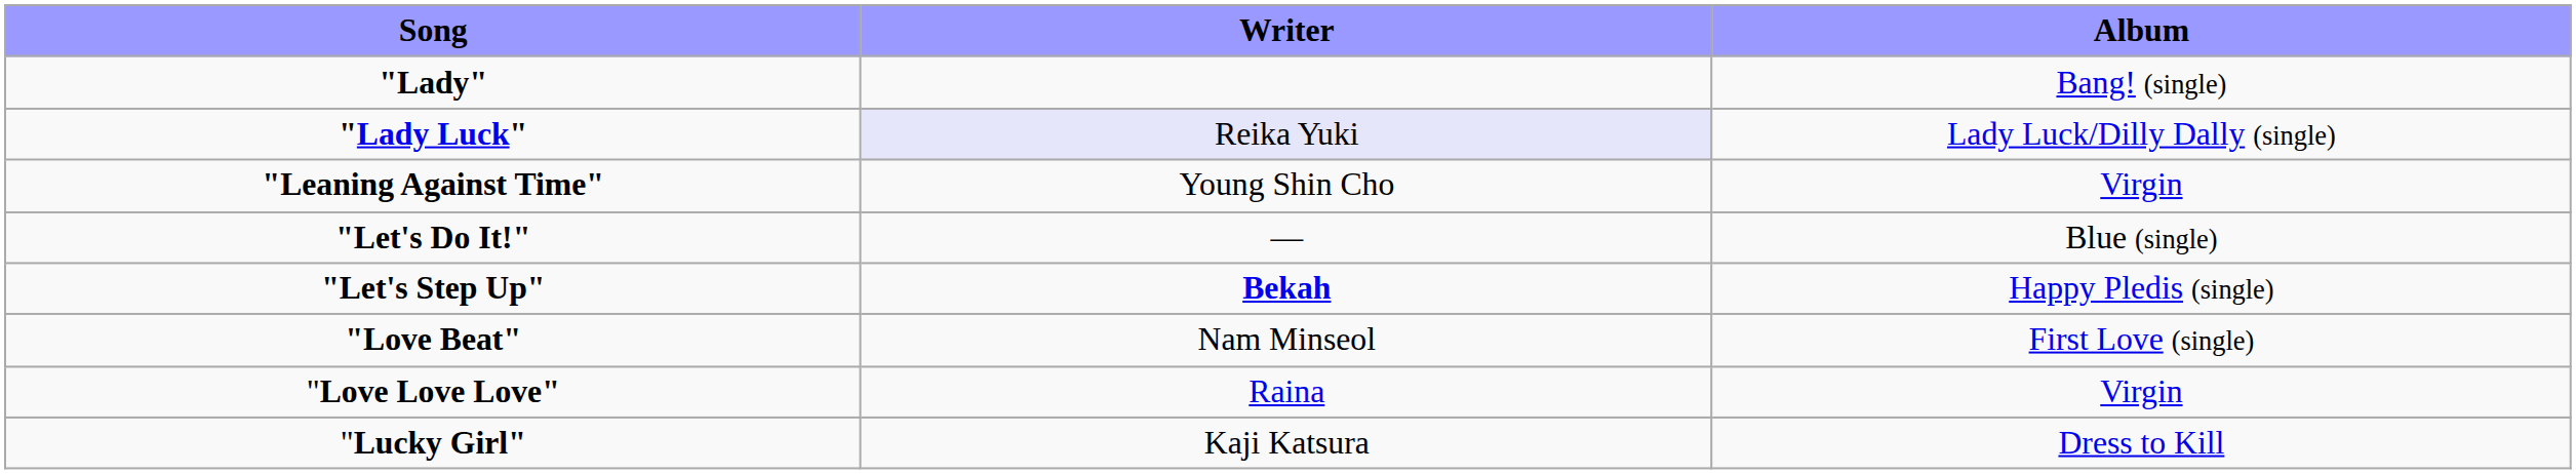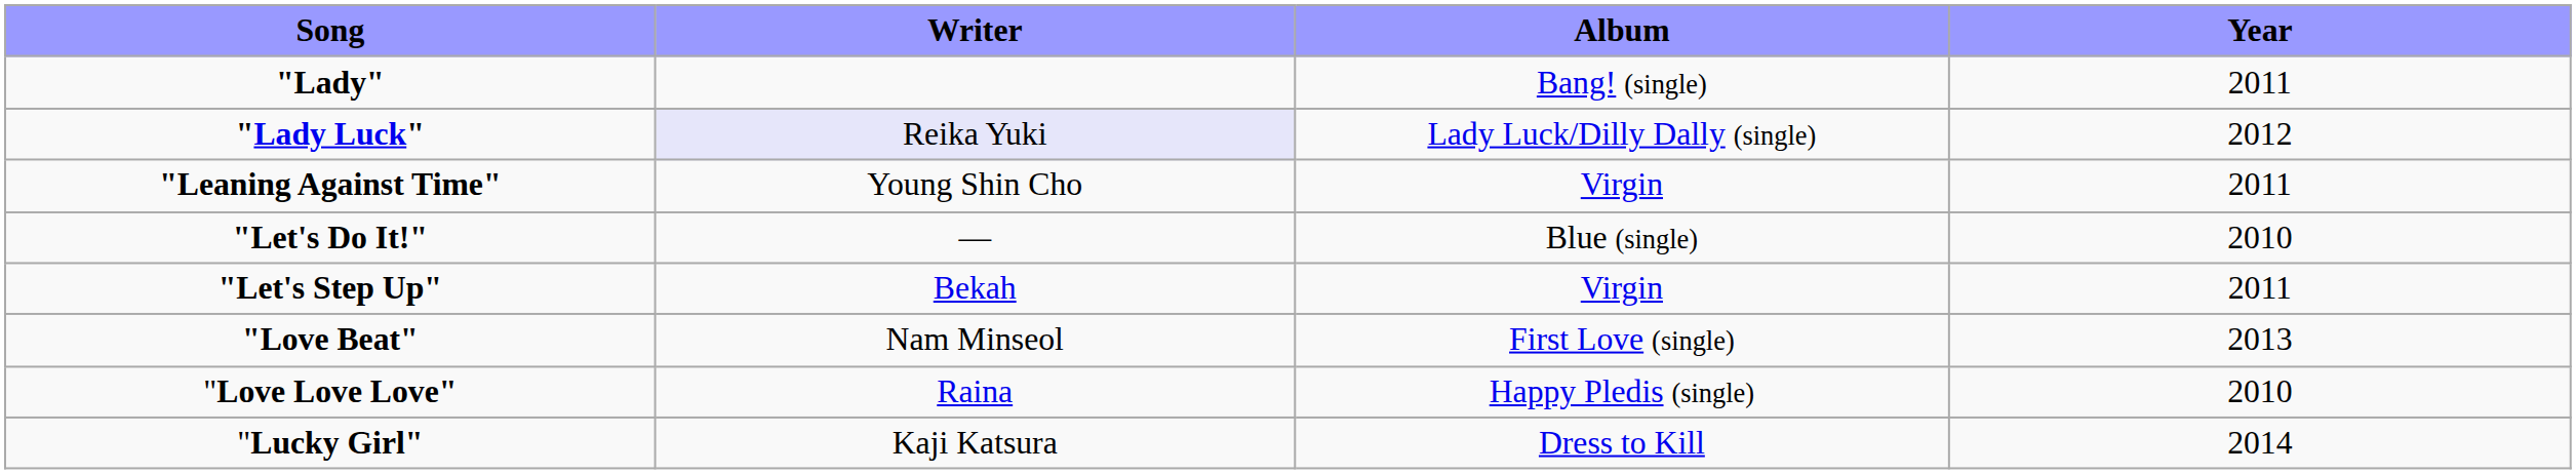 <table class="wikitable" style="margin:0.5em auto; clear:both; text-align:center; width:100%">
 <tr>
 <th width="500" style="background: #99F;">Song</th>
 <th width="500" style="background: #99F;">Writer</th>
 <th width="500" style="background: #99F;">Album</th>
+<th width="500" style="background: #99F;">Year</th>
 </tr>
 <tr>
 <td><strong>"Lady"</strong></td>
 <td></td>
 <td><a href='#'>Bang!</a> <small>(single)</small></td>
+<td>2011</td>
 </tr>
 <tr>
 <td><strong>"<a href='#'>Lady Luck</a>"</strong></td>
 <td style="background: lavender;">Reika Yuki</td>
 <td><a href='#'>Lady Luck/Dilly Dally</a> <small>(single)</small></td>
+<td>2012</td>
 </tr>
 <tr>
 <td><strong>"Leaning Against Time"</strong></td>
 <td>Young Shin Cho</td>
 <td><a href='#'>Virgin</a></td>
+<td>2011</td>
 </tr>
 <tr>
 <td><strong>"Let's Do It!"</strong></td>
 <td>—</td>
 <td>Blue <small>(single)</small></td>
+<td>2010</td>
 </tr>
 <tr>
 <td><strong>"Let's Step Up"</strong></td>
-<td><strong><a href='#'>Bekah</a></strong></td>
-<td><a href='#'>Happy Pledis</a> <small>(single)</small></td>
+<td><a href='#'>Bekah</a></td>
+<td><a href='#'>Virgin</a></td>
+<td>2011</td>
 </tr>
 <tr>
 <td><strong>"Love Beat"</strong></td>
 <td>Nam Minseol</td>
 <td><a href='#'>First Love</a> <small>(single)</small></td>
+<td>2013</td>
 </tr>
 <tr>
 <td>"<strong>Love Love Love"</strong></td>
 <td><a href='#'>Raina</a></td>
-<td><a href='#'>Virgin</a></td>
+<td><a href='#'>Happy Pledis</a> <small>(single)</small></td>
+<td>2010</td>
 </tr>
 <tr>
 <td>"<strong>Lucky Girl"</strong></td>
 <td>Kaji Katsura</td>
 <td><a href='#'>Dress to Kill</a></td>
+<td>2014</td>
 </tr>
 </table>
